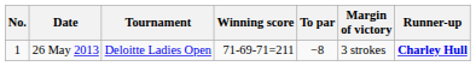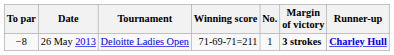 <table class="wikitable" style="font-size:95%;">
 <tr>
-<th>No.</th>
+<th>To par</th>
 <th>Date</th>
 <th>Tournament</th>
 <th>Winning score</th>
-<th>To par</th>
+<th>No.</th>
 <th>Margin<br>of victory</th>
 <th>Runner-up</th>
 </tr>
 <tr>
-<td align=center>1</td>
+<td align=center>−8</td>
 <td align=right>26 May <a href='#'>2013</a></td>
 <td><a href='#'>Deloitte Ladies Open</a></td>
 <td align=right>71-69-71=211</td>
-<td align=center>−8</td>
-<td>3 strokes</td>
+<td align=center>1</td>
+<td><strong>3 strokes</strong></td>
 <td><strong> <a href='#'>Charley Hull</a></strong></td>
 </tr>
 </table>
